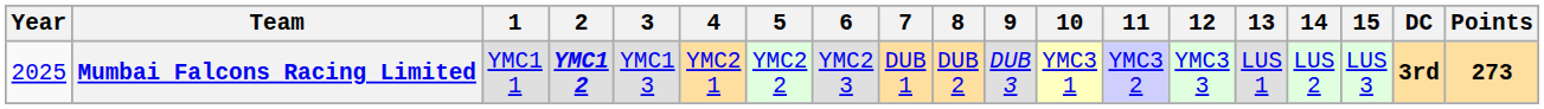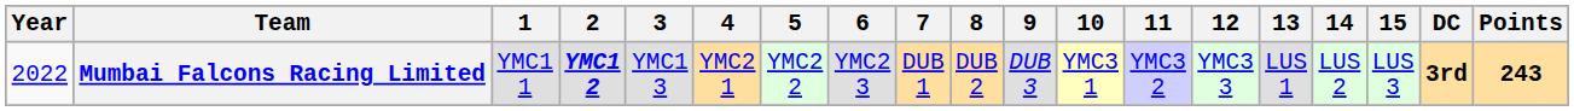 <table class="wikitable" style="text-align:center; font-size:85%">
 <tr>
 <th>Year</th>
 <th>Team</th>
 <th>1</th>
 <th>2</th>
 <th>3</th>
 <th>4</th>
 <th>5</th>
 <th>6</th>
 <th>7</th>
 <th>8</th>
 <th>9</th>
 <th>10</th>
 <th>11</th>
 <th>12</th>
 <th>13</th>
 <th>14</th>
 <th>15</th>
 <th>DC</th>
 <th>Points</th>
 </tr>
 <tr>
-<td><a href='#'>2025</a></td>
+<td><a href='#'>2022</a></td>
 <th nowrap><a href='#'>Mumbai Falcons Racing Limited</a></th>
 <td style="background:#DFDFDF;"><a href='#'>YMC1<br>1</a><br></td>
 <td style="background:#DFDFDF;"><strong><em><a href='#'>YMC1<br>2</a></em><br></strong></td>
 <td style="background:#DFDFDF;"><a href='#'>YMC1<br>3</a><br></td>
 <td style="background:#FFDF9F;"><a href='#'>YMC2<br>1</a><br></td>
 <td style="background:#DFFFDF;"><a href='#'>YMC2<br>2</a><br></td>
 <td style="background:#DFDFDF;"><a href='#'>YMC2<br>3</a><br></td>
 <td style="background:#FFDF9F;"><a href='#'>DUB<br>1</a><br></td>
 <td style="background:#FFDF9F;"><a href='#'>DUB<br>2</a><br></td>
 <td style="background:#DFDFDF;"><em><a href='#'>DUB<br>3</a></em><br></td>
 <td style="background:#FFFFBF;"><a href='#'>YMC3<br>1</a><br></td>
 <td style="background:#CFCFFF;"><a href='#'>YMC3<br>2</a><br></td>
 <td style="background:#DFFFDF;"><a href='#'>YMC3<br>3</a><br></td>
 <td style="background:#DFDFDF;"><a href='#'>LUS<br>1</a><br></td>
 <td style="background:#DFFFDF;"><a href='#'>LUS<br>2</a><br></td>
 <td style="background:#DFFFDF;"><a href='#'>LUS<br>3</a><br></td>
 <th style="background:#FFDF9F;">3rd</th>
-<th style="background:#FFDF9F;">273</th>
+<th style="background:#FFDF9F;">243</th>
 </tr>
 </table>
